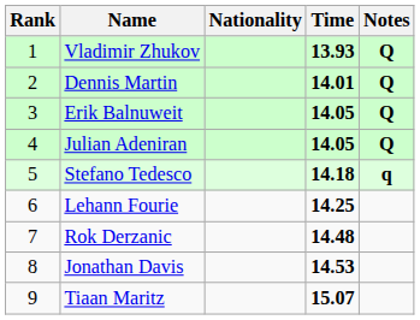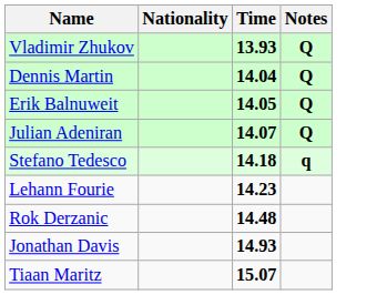 <table class="wikitable sortable" style="text-align:center">
 <tr>
-<th>Rank</th>
 <th>Name</th>
 <th>Nationality</th>
 <th>Time</th>
 <th>Notes</th>
 </tr>
 <tr bgcolor=ccffcc>
-<td>1</td>
 <td align=left><a href='#'>Vladimir Zhukov</a></td>
 <td align=left></td>
 <td><strong>13.93</strong></td>
 <td><strong>Q</strong></td>
 </tr>
 <tr bgcolor=ccffcc>
-<td>2</td>
 <td align=left><a href='#'>Dennis Martin</a></td>
 <td align=left></td>
-<td><strong>14.01</strong></td>
+<td><strong>14.04</strong></td>
 <td><strong>Q</strong></td>
 </tr>
 <tr bgcolor=ccffcc>
-<td>3</td>
 <td align=left><a href='#'>Erik Balnuweit</a></td>
 <td align=left></td>
 <td><strong>14.05</strong></td>
 <td><strong>Q</strong></td>
 </tr>
 <tr bgcolor=ccffcc>
-<td>4</td>
 <td align=left><a href='#'>Julian Adeniran</a></td>
 <td align=left></td>
-<td><strong>14.05</strong></td>
+<td><strong>14.07</strong></td>
 <td><strong>Q</strong></td>
 </tr>
 <tr bgcolor=ddffdd>
-<td>5</td>
 <td align=left><a href='#'>Stefano Tedesco</a></td>
 <td align=left></td>
 <td><strong>14.18</strong></td>
 <td><strong>q</strong></td>
 </tr>
 <tr>
-<td>6</td>
 <td align=left><a href='#'>Lehann Fourie</a></td>
 <td align=left></td>
-<td><strong>14.25</strong></td>
+<td><strong>14.23</strong></td>
 <td></td>
 </tr>
 <tr>
-<td>7</td>
 <td align=left><a href='#'>Rok Derzanic</a></td>
 <td align=left></td>
 <td><strong>14.48</strong></td>
 <td></td>
 </tr>
 <tr>
-<td>8</td>
 <td align=left><a href='#'>Jonathan Davis</a></td>
 <td align=left></td>
-<td><strong>14.53</strong></td>
+<td><strong>14.93</strong></td>
 <td></td>
 </tr>
 <tr>
-<td>9</td>
 <td align=left><a href='#'>Tiaan Maritz</a></td>
 <td align=left></td>
 <td><strong>15.07</strong></td>
 <td></td>
 </tr>
 </table>
